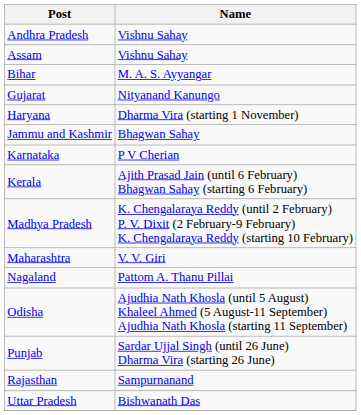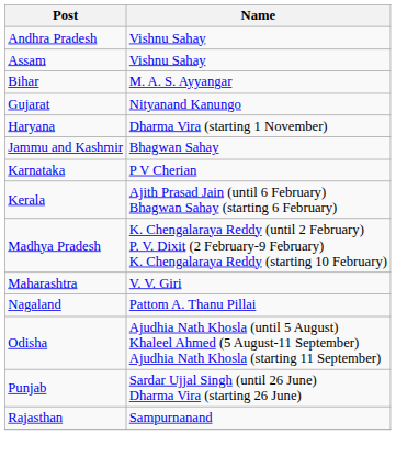 <table class=wikitable>
 <tr>
 <th>Post</th>
 <th>Name</th>
 </tr>
 <tr>
 <td><a href='#'>Andhra Pradesh</a></td>
 <td><a href='#'>Vishnu Sahay</a></td>
 </tr>
 <tr>
 <td><a href='#'>Assam</a></td>
 <td><a href='#'>Vishnu Sahay</a></td>
 </tr>
 <tr>
 <td><a href='#'>Bihar</a></td>
 <td><a href='#'>M. A. S. Ayyangar</a></td>
 </tr>
 <tr>
 <td><a href='#'>Gujarat</a></td>
 <td><a href='#'>Nityanand Kanungo</a></td>
 </tr>
 <tr>
 <td><a href='#'>Haryana</a></td>
 <td><a href='#'>Dharma Vira</a> (starting 1 November)</td>
 </tr>
 <tr>
 <td><a href='#'>Jammu and Kashmir</a></td>
 <td><a href='#'>Bhagwan Sahay</a></td>
 </tr>
 <tr>
 <td><a href='#'>Karnataka</a></td>
 <td><a href='#'>P V Cherian</a></td>
 </tr>
 <tr>
 <td><a href='#'>Kerala</a></td>
 <td><a href='#'>Ajith Prasad Jain</a> (until 6 February)<br><a href='#'>Bhagwan Sahay</a> (starting 6 February)</td>
 </tr>
 <tr>
 <td><a href='#'>Madhya Pradesh</a></td>
 <td><a href='#'>K. Chengalaraya Reddy</a> (until 2 February)<br><a href='#'>P. V. Dixit</a> (2 February-9 February)<br><a href='#'>K. Chengalaraya Reddy</a> (starting 10 February)</td>
 </tr>
 <tr>
 <td><a href='#'>Maharashtra</a></td>
 <td><a href='#'>V. V. Giri</a></td>
 </tr>
 <tr>
 <td><a href='#'>Nagaland</a></td>
 <td><a href='#'>Pattom A. Thanu Pillai</a></td>
 </tr>
 <tr>
 <td><a href='#'>Odisha</a></td>
 <td><a href='#'>Ajudhia Nath Khosla</a> (until 5 August)<br><a href='#'>Khaleel Ahmed</a> (5 August-11 September)<br><a href='#'>Ajudhia Nath Khosla</a> (starting 11 September)</td>
 </tr>
 <tr>
 <td><a href='#'>Punjab</a></td>
 <td><a href='#'>Sardar Ujjal Singh</a> (until 26 June)<br><a href='#'>Dharma Vira</a> (starting 26 June)</td>
 </tr>
 <tr>
 <td><a href='#'>Rajasthan</a></td>
 <td><a href='#'>Sampurnanand</a></td>
 </tr>
 <tr>
-<td><a href='#'>Uttar Pradesh</a></td>
-<td><a href='#'>Bishwanath Das</a></td>
-</tr>
-<tr>
 </tr>
 </table>
